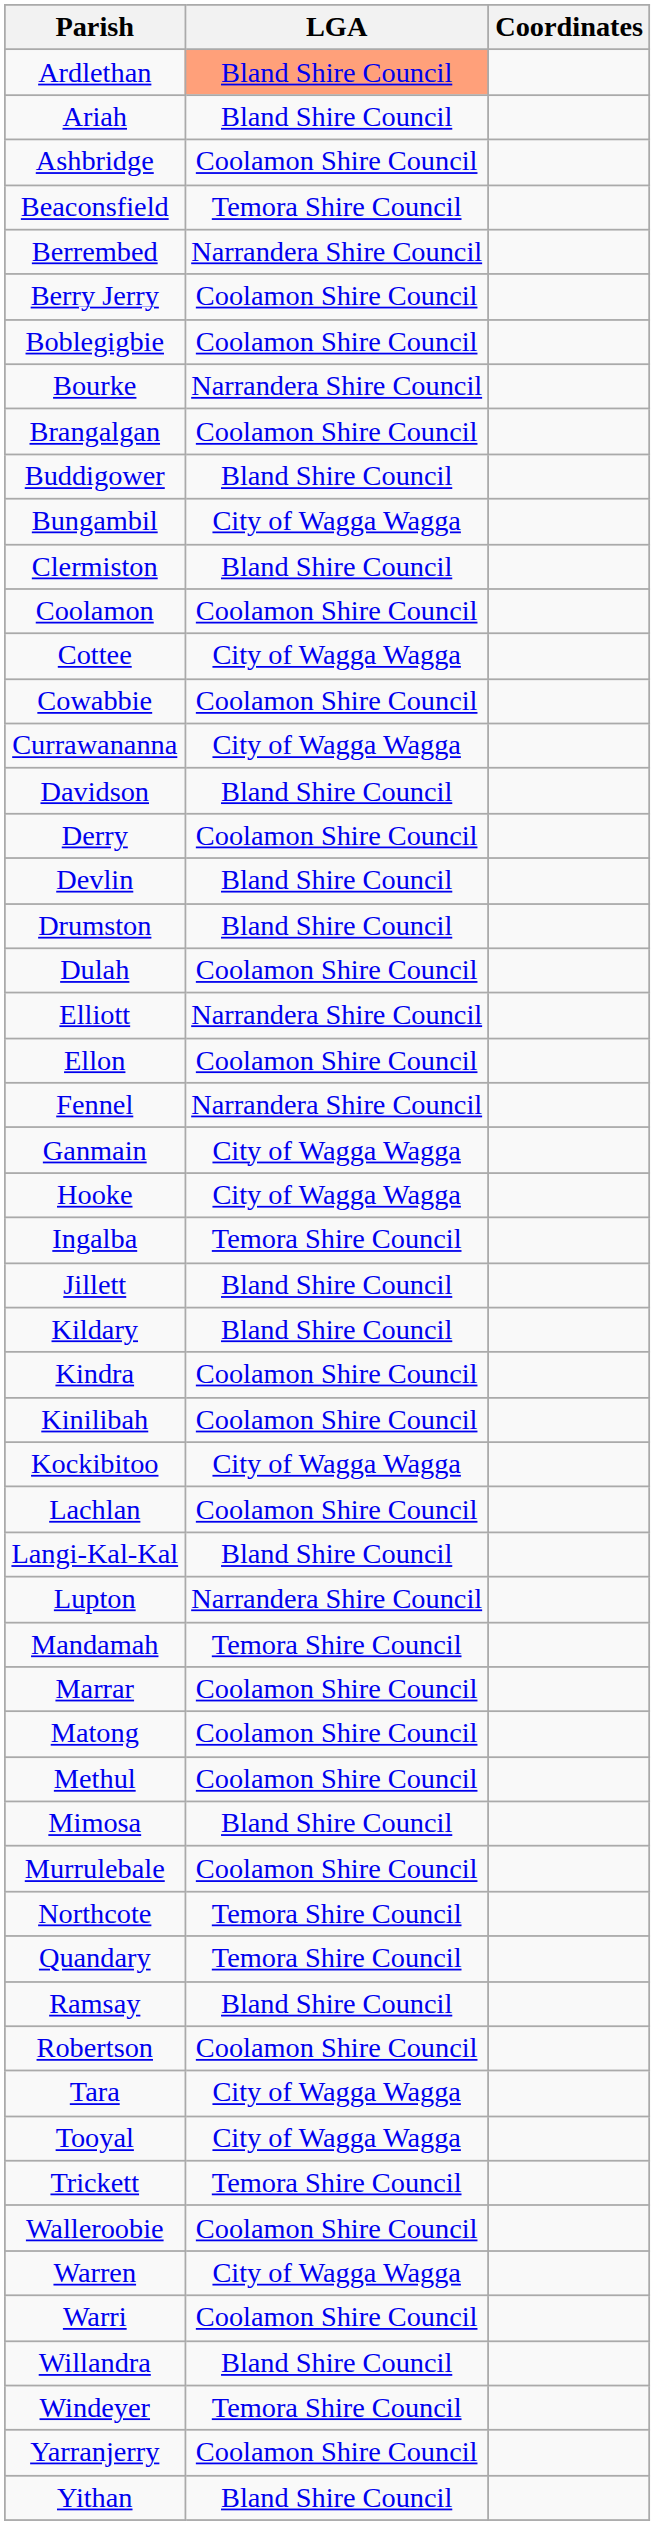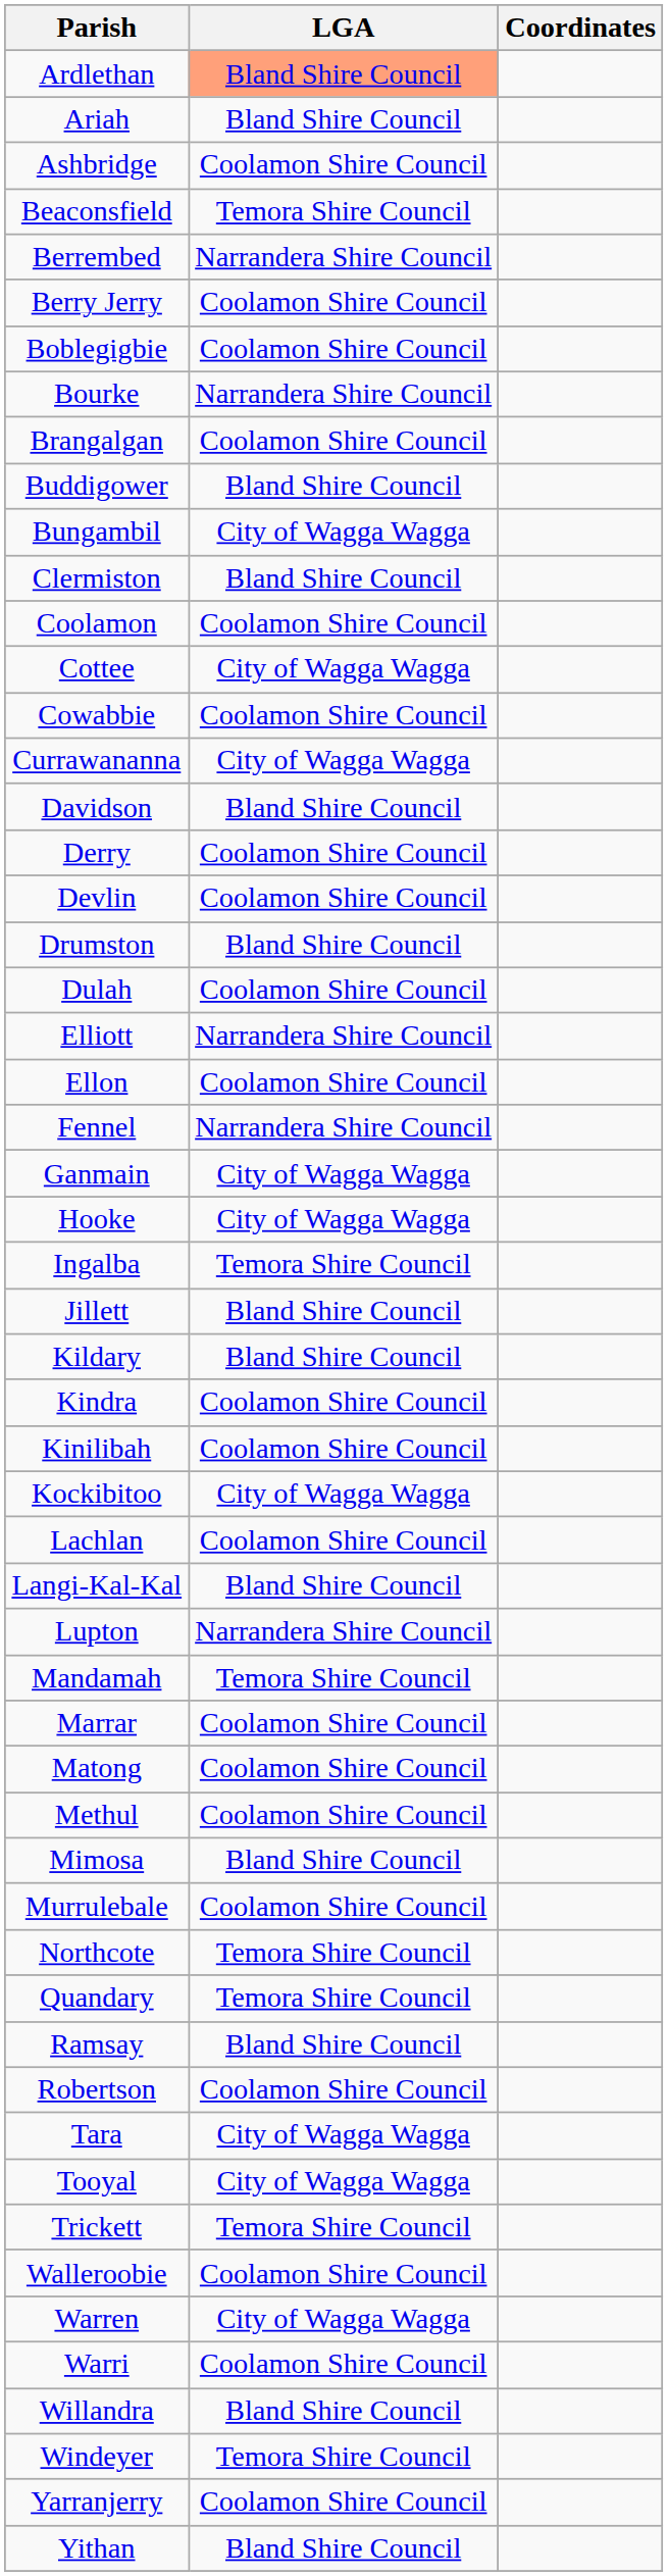 <table class="wikitable" style="text-align:center">
 <tr>
 <th>Parish</th>
 <th>LGA</th>
 <th>Coordinates</th>
 </tr>
 <tr>
 <td><a href='#'>Ardlethan</a></td>
 <td style="background: lightsalmon;"><a href='#'>Bland Shire Council</a></td>
 <td></td>
 </tr>
 <tr>
 <td><a href='#'>Ariah</a></td>
 <td><a href='#'>Bland Shire Council</a></td>
 <td></td>
 </tr>
 <tr>
 <td><a href='#'>Ashbridge</a></td>
 <td><a href='#'>Coolamon Shire Council</a></td>
 <td></td>
 </tr>
 <tr>
 <td><a href='#'>Beaconsfield</a></td>
 <td><a href='#'>Temora Shire Council</a></td>
 <td></td>
 </tr>
 <tr>
 <td><a href='#'>Berrembed</a></td>
 <td><a href='#'>Narrandera Shire Council</a></td>
 <td></td>
 </tr>
 <tr>
 <td><a href='#'>Berry Jerry</a></td>
 <td><a href='#'>Coolamon Shire Council</a></td>
 <td></td>
 </tr>
 <tr>
 <td><a href='#'>Boblegigbie</a></td>
 <td><a href='#'>Coolamon Shire Council</a></td>
 <td></td>
 </tr>
 <tr>
 <td><a href='#'>Bourke</a></td>
 <td><a href='#'>Narrandera Shire Council</a></td>
 <td></td>
 </tr>
 <tr>
 <td><a href='#'>Brangalgan</a></td>
 <td><a href='#'>Coolamon Shire Council</a></td>
 <td></td>
 </tr>
 <tr>
 <td><a href='#'>Buddigower</a></td>
 <td><a href='#'>Bland Shire Council</a></td>
 <td></td>
 </tr>
 <tr>
 <td><a href='#'>Bungambil</a></td>
 <td><a href='#'>City of Wagga Wagga</a></td>
 <td></td>
 </tr>
 <tr>
 <td><a href='#'>Clermiston</a></td>
 <td><a href='#'>Bland Shire Council</a></td>
 <td></td>
 </tr>
 <tr>
 <td><a href='#'>Coolamon</a></td>
 <td><a href='#'>Coolamon Shire Council</a></td>
 <td></td>
 </tr>
 <tr>
 <td><a href='#'>Cottee</a></td>
 <td><a href='#'>City of Wagga Wagga</a></td>
 <td></td>
 </tr>
 <tr>
 <td><a href='#'>Cowabbie</a></td>
 <td><a href='#'>Coolamon Shire Council</a></td>
 <td></td>
 </tr>
 <tr>
 <td><a href='#'>Currawananna</a></td>
 <td><a href='#'>City of Wagga Wagga</a></td>
 <td></td>
 </tr>
 <tr>
 <td><a href='#'>Davidson</a></td>
 <td><a href='#'>Bland Shire Council</a></td>
 <td></td>
 </tr>
 <tr>
 <td><a href='#'>Derry</a></td>
 <td><a href='#'>Coolamon Shire Council</a></td>
 <td></td>
 </tr>
 <tr>
 <td><a href='#'>Devlin</a></td>
-<td><a href='#'>Bland Shire Council</a></td>
+<td><a href='#'>Coolamon Shire Council</a></td>
 <td></td>
 </tr>
 <tr>
 <td><a href='#'>Drumston</a></td>
 <td><a href='#'>Bland Shire Council</a></td>
 <td></td>
 </tr>
 <tr>
 <td><a href='#'>Dulah</a></td>
 <td><a href='#'>Coolamon Shire Council</a></td>
 <td></td>
 </tr>
 <tr>
 <td><a href='#'>Elliott</a></td>
 <td><a href='#'>Narrandera Shire Council</a></td>
 <td></td>
 </tr>
 <tr>
 <td><a href='#'>Ellon</a></td>
 <td><a href='#'>Coolamon Shire Council</a></td>
 <td></td>
 </tr>
 <tr>
 <td><a href='#'>Fennel</a></td>
 <td><a href='#'>Narrandera Shire Council</a></td>
 <td></td>
 </tr>
 <tr>
 <td><a href='#'>Ganmain</a></td>
 <td><a href='#'>City of Wagga Wagga</a></td>
 <td></td>
 </tr>
 <tr>
 <td><a href='#'>Hooke</a></td>
 <td><a href='#'>City of Wagga Wagga</a></td>
 <td></td>
 </tr>
 <tr>
 <td><a href='#'>Ingalba</a></td>
 <td><a href='#'>Temora Shire Council</a></td>
 <td></td>
 </tr>
 <tr>
 <td><a href='#'>Jillett</a></td>
 <td><a href='#'>Bland Shire Council</a></td>
 <td></td>
 </tr>
 <tr>
 <td><a href='#'>Kildary</a></td>
 <td><a href='#'>Bland Shire Council</a></td>
 <td></td>
 </tr>
 <tr>
 <td><a href='#'>Kindra</a></td>
 <td><a href='#'>Coolamon Shire Council</a></td>
 <td></td>
 </tr>
 <tr>
 <td><a href='#'>Kinilibah</a></td>
 <td><a href='#'>Coolamon Shire Council</a></td>
 <td></td>
 </tr>
 <tr>
 <td><a href='#'>Kockibitoo</a></td>
 <td><a href='#'>City of Wagga Wagga</a></td>
 <td></td>
 </tr>
 <tr>
 <td><a href='#'>Lachlan</a></td>
 <td><a href='#'>Coolamon Shire Council</a></td>
 <td></td>
 </tr>
 <tr>
 <td><a href='#'>Langi-Kal-Kal</a></td>
 <td><a href='#'>Bland Shire Council</a></td>
 <td></td>
 </tr>
 <tr>
 <td><a href='#'>Lupton</a></td>
 <td><a href='#'>Narrandera Shire Council</a></td>
 <td></td>
 </tr>
 <tr>
 <td><a href='#'>Mandamah</a></td>
 <td><a href='#'>Temora Shire Council</a></td>
 <td></td>
 </tr>
 <tr>
 <td><a href='#'>Marrar</a></td>
 <td><a href='#'>Coolamon Shire Council</a></td>
 <td></td>
 </tr>
 <tr>
 <td><a href='#'>Matong</a></td>
 <td><a href='#'>Coolamon Shire Council</a></td>
 <td></td>
 </tr>
 <tr>
 <td><a href='#'>Methul</a></td>
 <td><a href='#'>Coolamon Shire Council</a></td>
 <td></td>
 </tr>
 <tr>
 <td><a href='#'>Mimosa</a></td>
 <td><a href='#'>Bland Shire Council</a></td>
 <td></td>
 </tr>
 <tr>
 <td><a href='#'>Murrulebale</a></td>
 <td><a href='#'>Coolamon Shire Council</a></td>
 <td></td>
 </tr>
 <tr>
 <td><a href='#'>Northcote</a></td>
 <td><a href='#'>Temora Shire Council</a></td>
 <td></td>
 </tr>
 <tr>
 <td><a href='#'>Quandary</a></td>
 <td><a href='#'>Temora Shire Council</a></td>
 <td></td>
 </tr>
 <tr>
 <td><a href='#'>Ramsay</a></td>
 <td><a href='#'>Bland Shire Council</a></td>
 <td></td>
 </tr>
 <tr>
 <td><a href='#'>Robertson</a></td>
 <td><a href='#'>Coolamon Shire Council</a></td>
 <td></td>
 </tr>
 <tr>
 <td><a href='#'>Tara</a></td>
 <td><a href='#'>City of Wagga Wagga</a></td>
 <td></td>
 </tr>
 <tr>
 <td><a href='#'>Tooyal</a></td>
 <td><a href='#'>City of Wagga Wagga</a></td>
 <td></td>
 </tr>
 <tr>
 <td><a href='#'>Trickett</a></td>
 <td><a href='#'>Temora Shire Council</a></td>
 <td></td>
 </tr>
 <tr>
 <td><a href='#'>Walleroobie</a></td>
 <td><a href='#'>Coolamon Shire Council</a></td>
 <td></td>
 </tr>
 <tr>
 <td><a href='#'>Warren</a></td>
 <td><a href='#'>City of Wagga Wagga</a></td>
 <td></td>
 </tr>
 <tr>
 <td><a href='#'>Warri</a></td>
 <td><a href='#'>Coolamon Shire Council</a></td>
 <td></td>
 </tr>
 <tr>
 <td><a href='#'>Willandra</a></td>
 <td><a href='#'>Bland Shire Council</a></td>
 <td></td>
 </tr>
 <tr>
 <td><a href='#'>Windeyer</a></td>
 <td><a href='#'>Temora Shire Council</a></td>
 <td></td>
 </tr>
 <tr>
 <td><a href='#'>Yarranjerry</a></td>
 <td><a href='#'>Coolamon Shire Council</a></td>
 <td></td>
 </tr>
 <tr>
 <td><a href='#'>Yithan</a></td>
 <td><a href='#'>Bland Shire Council</a></td>
 <td></td>
 </tr>
 </table>
